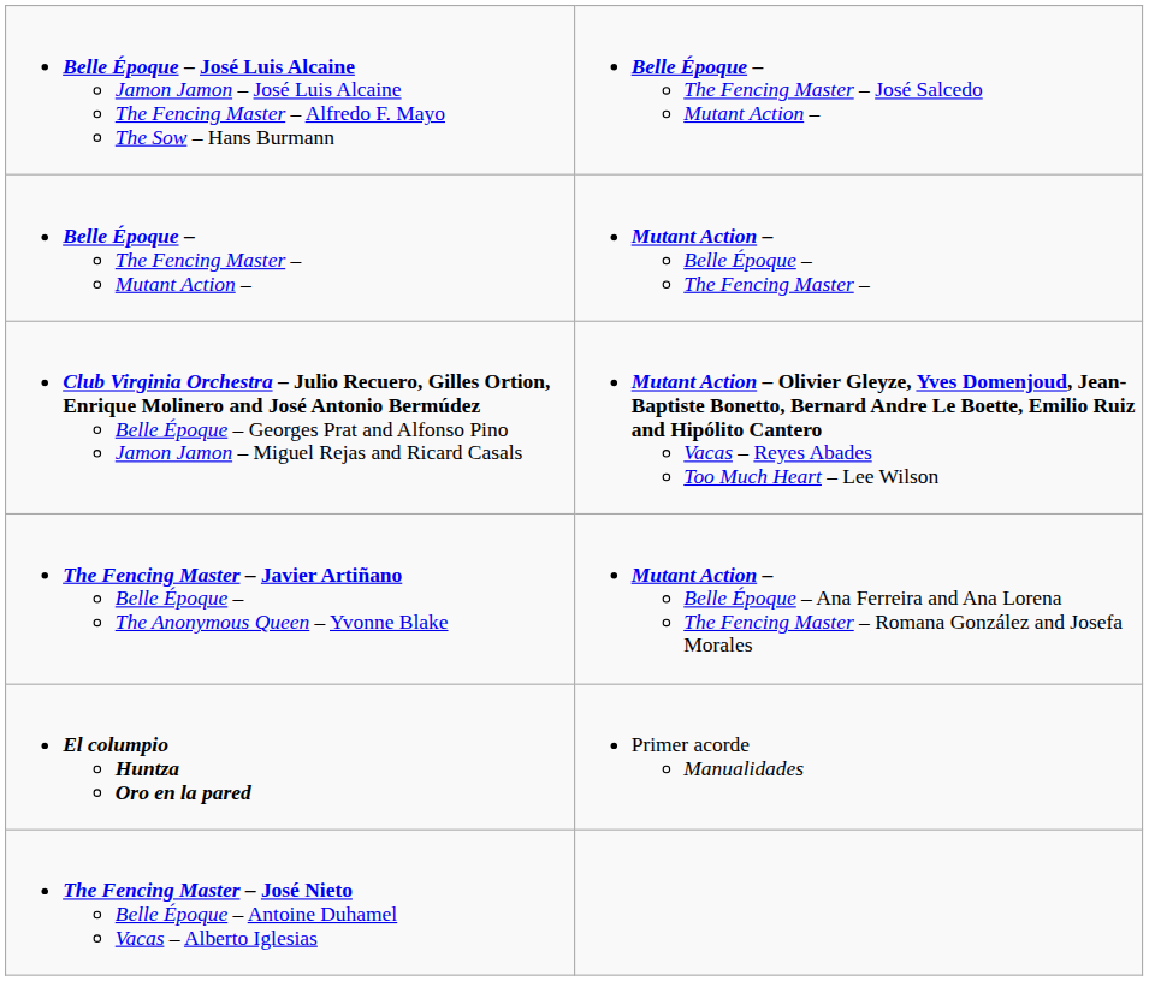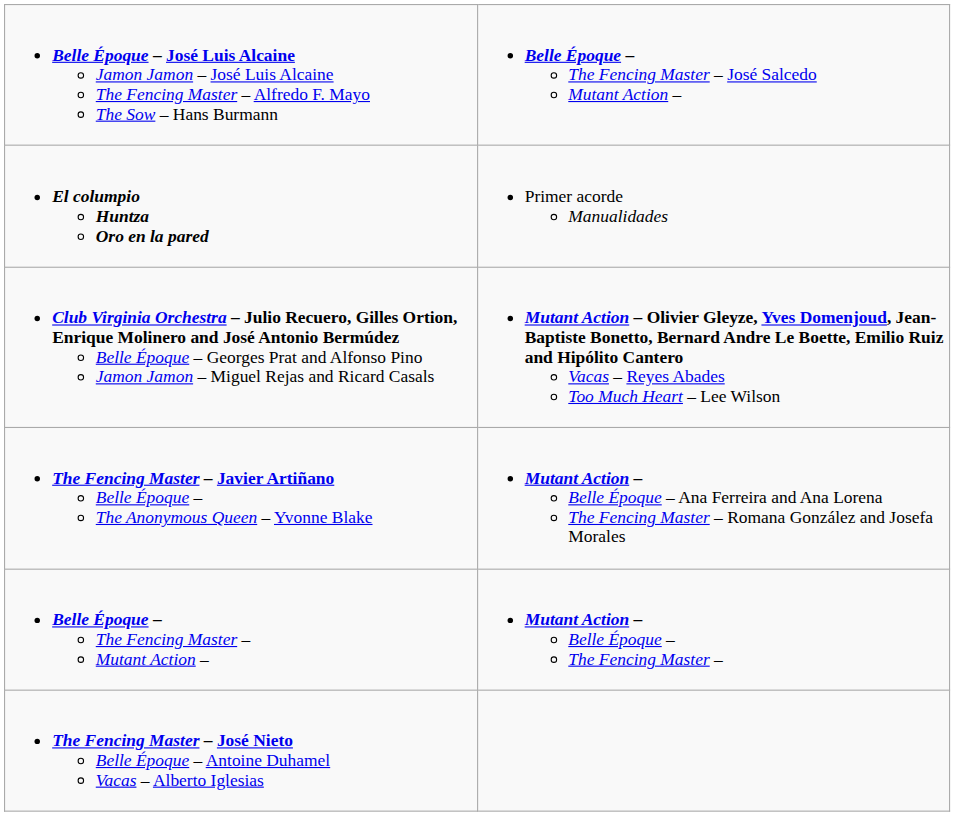 <table class=wikitable style="width=100%">
 <tr>
 <td style="vertical-align:top;" width="50%"><br><ul><li><strong> <em><a href='#'>Belle Époque</a></em> – <a href='#'>José Luis Alcaine</a></strong><ul><li><em><a href='#'>Jamon Jamon</a></em> – <a href='#'>José Luis Alcaine</a></li><li><em><a href='#'>The Fencing Master</a></em> – <a href='#'>Alfredo F. Mayo</a></li><li><em><a href='#'>The Sow</a></em> – Hans Burmann</li></ul></li></ul></td>
 <td style="vertical-align:top;" width="50%"><br><ul><li><strong> <em><a href='#'>Belle Époque</a></em> – </strong><ul><li><em><a href='#'>The Fencing Master</a></em> – <a href='#'>José Salcedo</a></li><li><em><a href='#'>Mutant Action</a></em> – </li></ul></li></ul></td>
 </tr>
 <tr>
-<td style="vertical-align:top;" width="50%"><br><ul><li><strong> <em><a href='#'>Belle Époque</a></em> – </strong><ul><li><em><a href='#'>The Fencing Master</a></em> – </li><li><em><a href='#'>Mutant Action</a></em> – </li></ul></li></ul></td>
-<td style="vertical-align:top;" width="50%"><br><ul><li><strong> <em><a href='#'>Mutant Action</a></em> – </strong><ul><li><em><a href='#'>Belle Époque</a></em> – </li><li><em><a href='#'>The Fencing Master</a></em> – </li></ul></li></ul></td>
+<td style="vertical-align:top;" width="50%"><br><ul><li><strong> <em>El columpio<strong><em><ul><li></em>Huntza<em></li><li></em>Oro en la pared<em></li></ul></li></ul></td>
+<td style="vertical-align:top;" width="50%"><br><ul><li></strong> </em>Primer acorde</em></strong><ul><li><em>Manualidades</em></li></ul></li></ul></td>
 </tr>
 <tr>
 <td style="vertical-align:top;" width="50%"><br><ul><li><strong> <em><a href='#'>Club Virginia Orchestra</a></em> – Julio Recuero, Gilles Ortion, Enrique Molinero and José Antonio Bermúdez</strong><ul><li><em><a href='#'>Belle Époque</a></em> – Georges Prat and Alfonso Pino</li><li><em><a href='#'>Jamon Jamon</a></em> – Miguel Rejas and Ricard Casals</li></ul></li></ul></td>
 <td style="vertical-align:top;" width="50%"><br><ul><li><strong> <em><a href='#'>Mutant Action</a></em> – Olivier Gleyze, <a href='#'>Yves Domenjoud</a>, Jean-Baptiste Bonetto, Bernard Andre Le Boette, Emilio Ruiz and Hipólito Cantero</strong><ul><li><em><a href='#'>Vacas</a></em> – <a href='#'>Reyes Abades</a></li><li><em><a href='#'>Too Much Heart</a></em> – Lee Wilson</li></ul></li></ul></td>
 </tr>
 <tr>
 <td style="vertical-align:top;" width="50%"><br><ul><li><strong> <em><a href='#'>The Fencing Master</a></em> – <a href='#'>Javier Artiñano</a></strong><ul><li><em><a href='#'>Belle Époque</a></em> – </li><li><em><a href='#'>The Anonymous Queen</a></em> – <a href='#'>Yvonne Blake</a></li></ul></li></ul></td>
 <td style="vertical-align:top;" width="50%"><br><ul><li><strong> <em><a href='#'>Mutant Action</a></em> – </strong><ul><li><em><a href='#'>Belle Époque</a></em> – Ana Ferreira and Ana Lorena</li><li><em><a href='#'>The Fencing Master</a></em> – Romana González and Josefa Morales</li></ul></li></ul></td>
 </tr>
 <tr>
-<td style="vertical-align:top;" width="50%"><br><ul><li><strong> <em>El columpio<strong><em><ul><li></em>Huntza<em></li><li></em>Oro en la pared<em></li></ul></li></ul></td>
-<td style="vertical-align:top;" width="50%"><br><ul><li></strong> </em>Primer acorde</em></strong><ul><li><em>Manualidades</em></li></ul></li></ul></td>
+<td style="vertical-align:top;" width="50%"><br><ul><li><strong> <em><a href='#'>Belle Époque</a></em> – </strong><ul><li><em><a href='#'>The Fencing Master</a></em> – </li><li><em><a href='#'>Mutant Action</a></em> – </li></ul></li></ul></td>
+<td style="vertical-align:top;" width="50%"><br><ul><li><strong> <em><a href='#'>Mutant Action</a></em> – </strong><ul><li><em><a href='#'>Belle Époque</a></em> – </li><li><em><a href='#'>The Fencing Master</a></em> – </li></ul></li></ul></td>
 </tr>
 <tr>
 <td style="vertical-align:top;" width="50%"><br><ul><li><strong> <em><a href='#'>The Fencing Master</a></em> – <a href='#'>José Nieto</a></strong><ul><li><em><a href='#'>Belle Époque</a></em> – <a href='#'>Antoine Duhamel</a></li><li><em><a href='#'>Vacas</a></em> – <a href='#'>Alberto Iglesias</a></li></ul></li></ul></td>
 </tr>
 </table>
